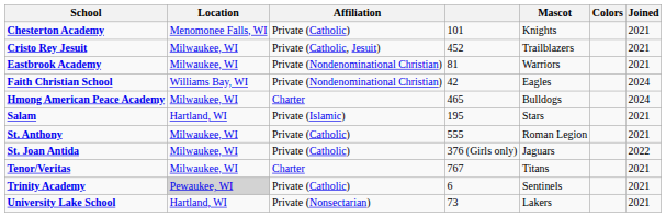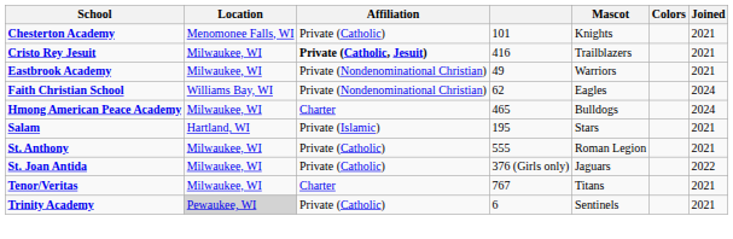 <table class="wikitable sortable">
 <tr>
 <th>School</th>
 <th>Location</th>
 <th>Affiliation</th>
 <th></th>
 <th>Mascot</th>
 <th>Colors</th>
 <th>Joined</th>
 </tr>
 <tr>
 <td><a href='#'><strong>Chesterton Academy</strong></a></td>
 <td><a href='#'>Menomonee Falls, WI</a></td>
 <td>Private (<a href='#'>Catholic</a>)</td>
 <td>101</td>
 <td>Knights</td>
 <td> </td>
 <td>2021</td>
 </tr>
 <tr>
 <td><a href='#'><strong>Cristo Rey Jesuit</strong></a></td>
 <td><a href='#'>Milwaukee, WI</a></td>
-<td>Private (<a href='#'>Catholic</a>, <a href='#'>Jesuit</a>)</td>
-<td>452</td>
+<td><strong>Private (<a href='#'>Catholic</a>, <a href='#'>Jesuit</a>)</strong></td>
+<td>416</td>
 <td>Trailblazers</td>
 <td> </td>
 <td>2021</td>
 </tr>
 <tr>
 <td><a href='#'><strong>Eastbrook Academy</strong></a></td>
 <td><a href='#'>Milwaukee, WI</a></td>
 <td>Private (<a href='#'>Nondenominational Christian</a>)</td>
-<td>81</td>
+<td>49</td>
 <td>Warriors</td>
 <td> </td>
 <td>2021</td>
 </tr>
 <tr>
 <td><a href='#'><strong>Faith Christian School</strong></a></td>
 <td><a href='#'>Williams Bay, WI</a></td>
 <td>Private (<a href='#'>Nondenominational Christian</a>)</td>
-<td>42</td>
+<td>62</td>
 <td>Eagles</td>
 <td> </td>
 <td>2024</td>
 </tr>
 <tr>
 <td><a href='#'><strong>Hmong American Peace Academy</strong></a></td>
 <td><a href='#'>Milwaukee, WI</a></td>
 <td><a href='#'>Charter</a></td>
 <td>465</td>
 <td>Bulldogs</td>
 <td> </td>
 <td>2024</td>
 </tr>
 <tr>
 <td><a href='#'><strong>Salam</strong></a></td>
 <td><a href='#'>Hartland, WI</a></td>
 <td>Private (<a href='#'>Islamic</a>)</td>
 <td>195</td>
 <td>Stars</td>
 <td> </td>
 <td>2021</td>
 </tr>
 <tr>
 <td><a href='#'><strong>St. Anthony</strong></a></td>
 <td><a href='#'>Milwaukee, WI</a></td>
 <td>Private (<a href='#'>Catholic</a>)</td>
 <td>555</td>
 <td>Roman Legion</td>
 <td>  </td>
 <td>2021</td>
 </tr>
 <tr>
 <td><a href='#'><strong>St. Joan Antida</strong></a></td>
 <td><a href='#'>Milwaukee, WI</a></td>
 <td>Private (<a href='#'>Catholic</a>)</td>
 <td>376 (Girls only)</td>
 <td>Jaguars</td>
 <td> </td>
 <td>2022</td>
 </tr>
 <tr>
 <td><a href='#'><strong>Tenor/Veritas</strong></a></td>
 <td><a href='#'>Milwaukee, WI</a></td>
 <td><a href='#'>Charter</a></td>
 <td>767</td>
 <td>Titans</td>
 <td> </td>
 <td>2021</td>
 </tr>
 <tr>
 <td><a href='#'><strong>Trinity Academy</strong></a></td>
 <td style="background: lightgrey;"><a href='#'>Pewaukee, WI</a></td>
 <td>Private (<a href='#'>Catholic</a>)</td>
 <td>6</td>
 <td>Sentinels</td>
 <td> </td>
 <td>2021</td>
 </tr>
-<tr>
-<td><a href='#'><strong>University Lake School</strong></a></td>
-<td><a href='#'>Hartland, WI</a></td>
-<td>Private (<a href='#'>Nonsectarian</a>)</td>
-<td>73</td>
-<td>Lakers</td>
-<td> </td>
-<td>2021</td>
-</tr>
 </table>
